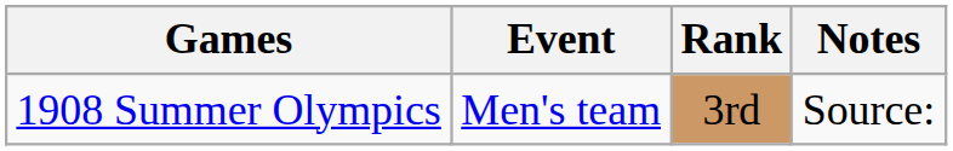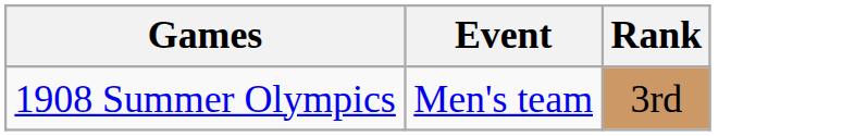 <table class="wikitable" style=" text-align:center;">
 <tr>
 <th>Games</th>
 <th>Event</th>
 <th>Rank</th>
-<th>Notes</th>
 </tr>
 <tr>
 <td><a href='#'>1908 Summer Olympics</a></td>
 <td><a href='#'>Men's team</a></td>
 <td style=background-color:#cc9966>3rd</td>
-<td>Source: </td>
 </tr>
 </table>
